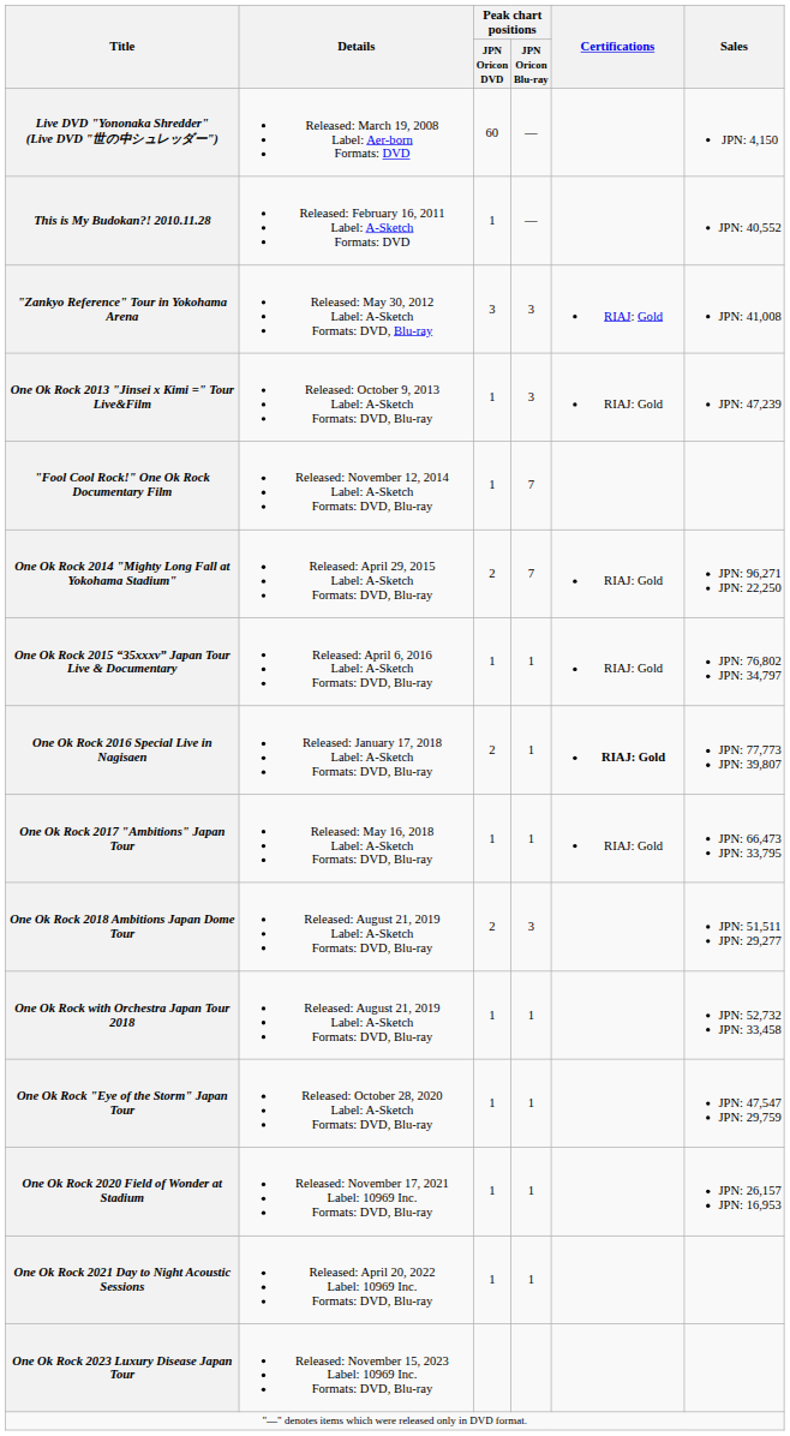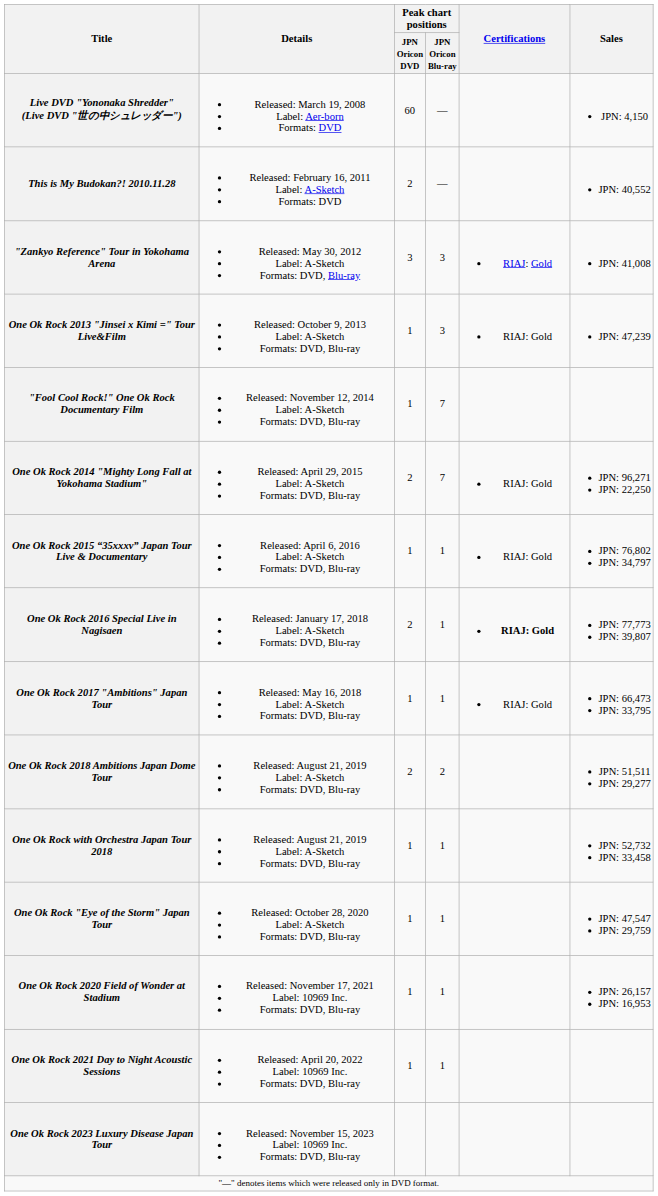 <table class="wikitable plainrowheaders" style="text-align:center;" border="1">
 <tr>
 <th rowspan="2" style="width:18em;">Title</th>
 <th rowspan="2" style="width:18em;">Details</th>
 <th colspan="2" style="width:2em;">Peak chart positions</th>
 <th rowspan="2" style="width:10em;"><a href='#'>Certifications</a></th>
 <th rowspan="2">Sales</th>
 </tr>
 <tr>
 <th><small>JPN<br>Oricon<br>DVD</small><br></th>
 <th><small>JPN<br>Oricon<br>Blu-ray</small><br></th>
 </tr>
 <tr>
 <th scope="row"><em>Live DVD "Yononaka Shredder"<br> (Live DVD "世の中シュレッダー")</em></th>
 <td><br><ul><li>Released: March 19, 2008</li><li>Label: <a href='#'>Aer-born</a></li><li>Formats: <a href='#'>DVD</a></li></ul></td>
 <td style="text-align:center;">60</td>
 <td style="text-align:center;">—</td>
 <td></td>
 <td style="text-align:center;"><br><ul><li>JPN: 4,150</li></ul></td>
 </tr>
 <tr>
 <th scope="row"><em>This is My Budokan?! 2010.11.28</em></th>
 <td><br><ul><li>Released: February 16, 2011</li><li>Label: <a href='#'>A-Sketch</a></li><li>Formats: DVD</li></ul></td>
-<td style="text-align:center;">1</td>
+<td style="text-align:center;">2</td>
 <td style="text-align:center;">—</td>
 <td></td>
 <td style="text-align:center;"><br><ul><li>JPN: 40,552</li></ul></td>
 </tr>
 <tr>
 <th scope="row"><em>"Zankyo Reference" Tour in Yokohama Arena</em></th>
 <td><br><ul><li>Released: May 30, 2012</li><li>Label: A-Sketch</li><li>Formats: DVD, <a href='#'>Blu-ray</a></li></ul></td>
 <td style="text-align:center;">3</td>
 <td style="text-align:center;">3</td>
 <td><br><ul><li><a href='#'>RIAJ</a>: <a href='#'>Gold</a></li></ul></td>
 <td style="text-align:center;"><br><ul><li>JPN: 41,008 </li></ul></td>
 </tr>
 <tr>
 <th scope="row"><em>One Ok Rock 2013 "Jinsei x Kimi =" Tour Live&Film</em></th>
 <td><br><ul><li>Released: October 9, 2013</li><li>Label: A-Sketch</li><li>Formats: DVD, Blu-ray</li></ul></td>
 <td style="text-align:center;">1</td>
 <td style="text-align:center;">3</td>
 <td><br><ul><li>RIAJ: Gold</li></ul></td>
 <td style="text-align:center;"><br><ul><li>JPN: 47,239</li></ul></td>
 </tr>
 <tr>
 <th scope="row"><em>"Fool Cool Rock!" One Ok Rock Documentary Film</em></th>
 <td><br><ul><li>Released: November 12, 2014</li><li>Label: A-Sketch</li><li>Formats: DVD, Blu-ray</li></ul></td>
 <td style="text-align:center;">1</td>
 <td style="text-align:center;">7</td>
 <td></td>
 <td></td>
 </tr>
 <tr>
 <th scope="row"><em>One Ok Rock 2014 "Mighty Long Fall at Yokohama Stadium"</em></th>
 <td><br><ul><li>Released: April 29, 2015</li><li>Label: A-Sketch</li><li>Formats: DVD, Blu-ray</li></ul></td>
 <td style="text-align:center;">2</td>
 <td style="text-align:center;">7</td>
 <td><br><ul><li>RIAJ: Gold</li></ul></td>
 <td style="text-align:center;"><br><ul><li>JPN: 96,271 </li><li>JPN: 22,250 </li></ul></td>
 </tr>
 <tr>
 <th scope="row"><em>One Ok Rock 2015 “35xxxv” Japan Tour Live & Documentary</em></th>
 <td><br><ul><li>Released: April 6, 2016</li><li>Label: A-Sketch</li><li>Formats: DVD, Blu-ray</li></ul></td>
 <td style="text-align:center;">1</td>
 <td style="text-align:center;">1</td>
 <td><br><ul><li>RIAJ: Gold</li></ul></td>
 <td><br><ul><li>JPN: 76,802 </li><li>JPN: 34,797 </li></ul></td>
 </tr>
 <tr>
 <th scope="row"><em>One Ok Rock 2016 Special Live in Nagisaen</em></th>
 <td><br><ul><li>Released: January 17, 2018</li><li>Label: A-Sketch</li><li>Formats: DVD, Blu-ray</li></ul></td>
 <td style="text-align:center;">2</td>
 <td style="text-align:center;">1</td>
 <td><strong><br><ul><li>RIAJ: Gold</li></ul></strong></td>
 <td><br><ul><li>JPN: 77,773 </li><li>JPN: 39,807 </li></ul></td>
 </tr>
 <tr>
 <th scope="row"><em>One Ok Rock 2017 "Ambitions" Japan Tour</em></th>
 <td><br><ul><li>Released: May 16, 2018</li><li>Label: A-Sketch</li><li>Formats: DVD, Blu-ray</li></ul></td>
 <td style="text-align:center;">1</td>
 <td style="text-align:center;">1</td>
 <td><br><ul><li>RIAJ: Gold</li></ul></td>
 <td><br><ul><li>JPN: 66,473 </li><li>JPN: 33,795 </li></ul></td>
 </tr>
 <tr>
 <th scope="row"><em>One Ok Rock 2018 Ambitions Japan Dome Tour</em></th>
 <td><br><ul><li>Released: August 21, 2019</li><li>Label: A-Sketch</li><li>Formats: DVD, Blu-ray</li></ul></td>
 <td style="text-align:center;">2</td>
-<td style="text-align:center;">3</td>
+<td style="text-align:center;">2</td>
 <td></td>
 <td style="text-align:center;"><br><ul><li>JPN: 51,511 </li><li>JPN: 29,277 </li></ul></td>
 </tr>
 <tr>
 <th scope="row"><em>One Ok Rock with Orchestra Japan Tour 2018</em></th>
 <td><br><ul><li>Released: August 21, 2019</li><li>Label: A-Sketch</li><li>Formats: DVD, Blu-ray</li></ul></td>
 <td style="text-align:center;">1</td>
 <td style="text-align:center;">1</td>
 <td></td>
 <td style="text-align:center;"><br><ul><li>JPN: 52,732 </li><li>JPN: 33,458 </li></ul></td>
 </tr>
 <tr>
 <th scope="row"><em>One Ok Rock "Eye of the Storm" Japan Tour</em></th>
 <td><br><ul><li>Released: October 28, 2020</li><li>Label: A-Sketch</li><li>Formats: DVD, Blu-ray</li></ul></td>
 <td style="text-align:center;">1</td>
 <td style="text-align:center;">1</td>
 <td></td>
 <td style="text-align:center;"><br><ul><li>JPN: 47,547 </li><li>JPN: 29,759 </li></ul></td>
 </tr>
 <tr>
 <th scope="row"><em>One Ok Rock 2020 Field of Wonder at Stadium</em></th>
 <td><br><ul><li>Released: November 17, 2021</li><li>Label: 10969 Inc.</li><li>Formats: DVD, Blu-ray</li></ul></td>
 <td style="text-align:center;">1</td>
 <td style="text-align:center;">1</td>
 <td></td>
 <td style="text-align:center;"><br><ul><li>JPN: 26,157 </li><li>JPN: 16,953 </li></ul></td>
 </tr>
 <tr>
 <th scope="row"><em>One Ok Rock 2021 Day to Night Acoustic Sessions</em></th>
 <td><br><ul><li>Released: April 20, 2022</li><li>Label: 10969 Inc.</li><li>Formats: DVD, Blu-ray</li></ul></td>
 <td style="text-align:center;">1</td>
 <td style="text-align:center;">1</td>
 <td></td>
 <td></td>
 </tr>
 <tr>
 <th scope="row"><em>One Ok Rock 2023 Luxury Disease Japan Tour</em></th>
 <td><br><ul><li>Released: November 15, 2023</li><li>Label: 10969 Inc.</li><li>Formats: DVD, Blu-ray</li></ul></td>
 <td></td>
 <td></td>
 <td></td>
 <td></td>
 </tr>
 <tr>
 <td colspan="6" style="font-size:85%">"—" denotes items which were released only in DVD format.</td>
 </tr>
 </table>
